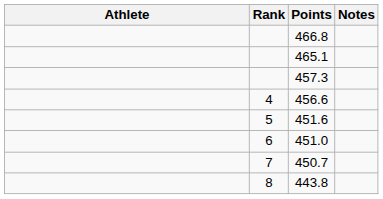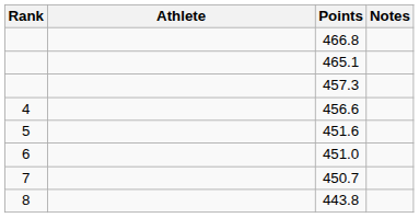 <table class="wikitable" style="text-align:center">
 <tr>
+<th>Rank</th>
 <th Style="width:18em">Athlete</th>
-<th>Rank</th>
 <th>Points</th>
 <th>Notes</th>
 </tr>
 <tr>
+<td></td>
 <td style="text-align:left"></td>
-<td></td>
 <td>466.8</td>
 <td></td>
 </tr>
 <tr>
+<td></td>
 <td style="text-align:left"></td>
-<td></td>
 <td>465.1</td>
 <td></td>
 </tr>
 <tr>
+<td></td>
 <td style="text-align:left"></td>
-<td></td>
 <td>457.3</td>
 <td></td>
 </tr>
 <tr>
+<td>4</td>
 <td style="text-align:left"></td>
-<td>4</td>
 <td>456.6</td>
 <td></td>
 </tr>
 <tr>
+<td>5</td>
 <td style="text-align:left"></td>
-<td>5</td>
 <td>451.6</td>
 <td></td>
 </tr>
 <tr>
+<td>6</td>
 <td style="text-align:left"></td>
-<td>6</td>
 <td>451.0</td>
 <td></td>
 </tr>
 <tr>
+<td>7</td>
 <td style="text-align:left"></td>
-<td>7</td>
 <td>450.7</td>
 <td></td>
 </tr>
 <tr>
+<td>8</td>
 <td style="text-align:left"></td>
-<td>8</td>
 <td>443.8</td>
 <td></td>
 </tr>
 </table>
